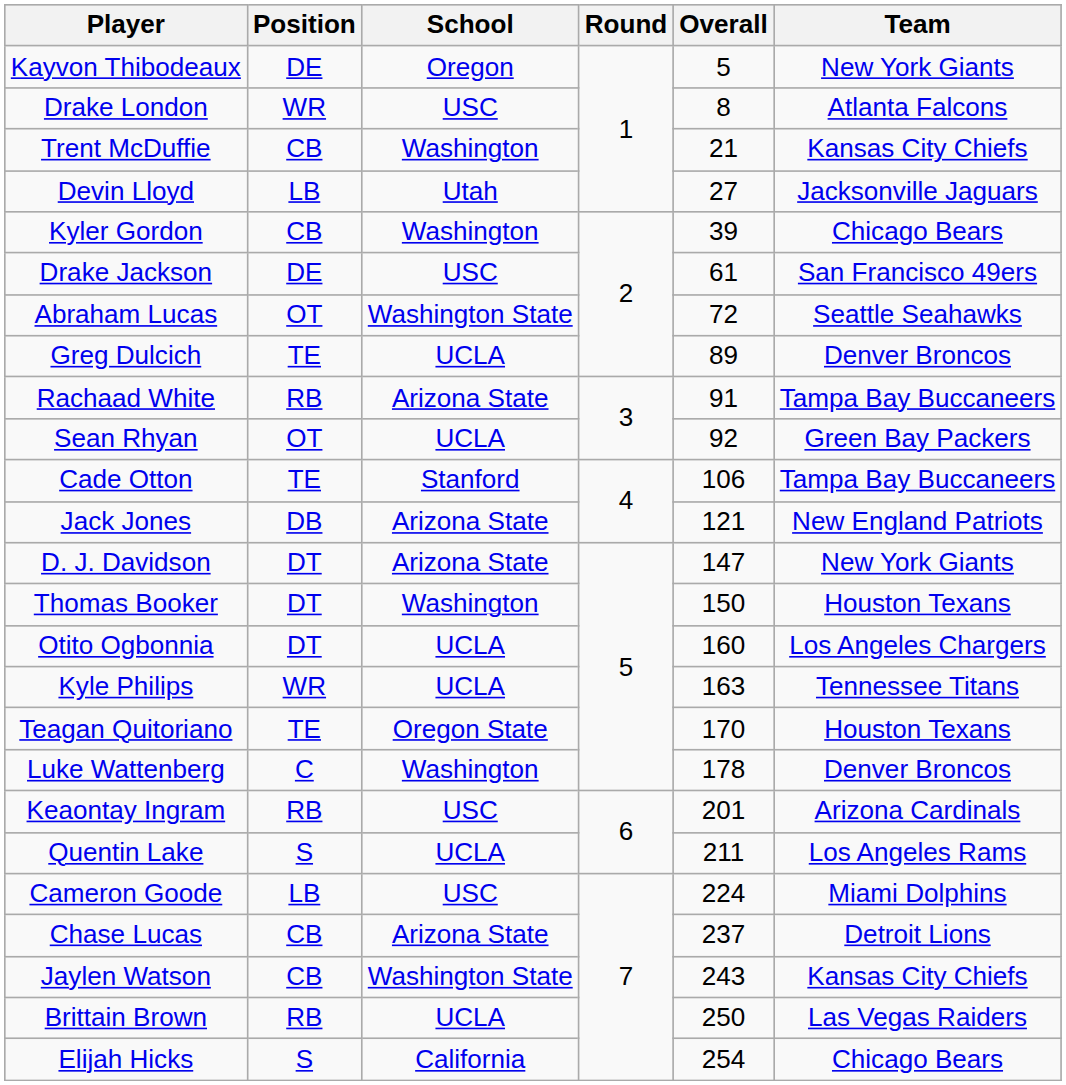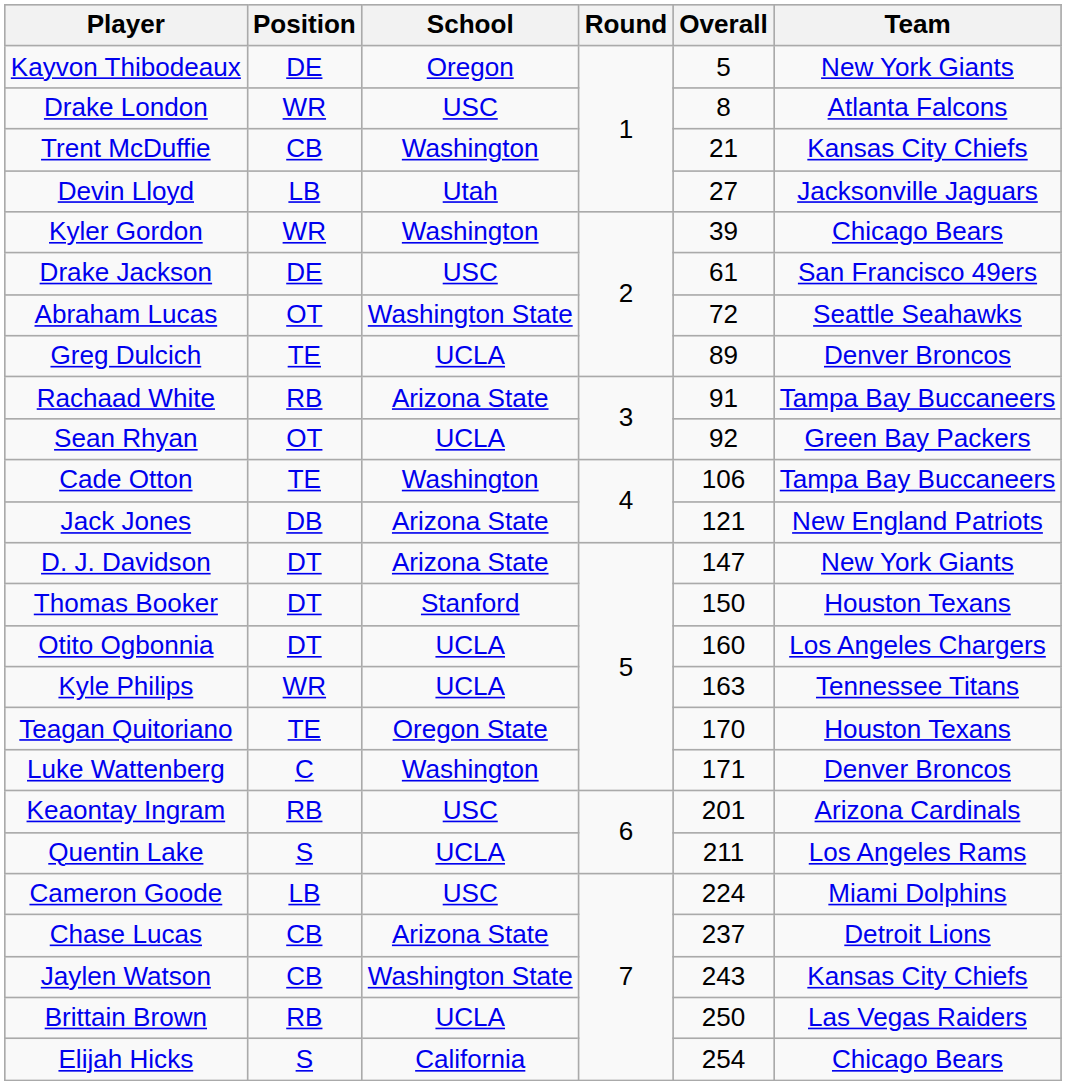 <table class="wikitable sortable" border="1" style="text-align: center;">
 <tr>
 <th>Player</th>
 <th>Position</th>
 <th>School</th>
 <th>Round</th>
 <th>Overall</th>
 <th>Team</th>
 </tr>
 <tr>
 <td><a href='#'>Kayvon Thibodeaux</a></td>
 <td><a href='#'>DE</a></td>
 <td><a href='#'>Oregon</a></td>
 <td rowspan="4">1</td>
 <td>5</td>
 <td><a href='#'>New York Giants</a></td>
 </tr>
 <tr>
 <td><a href='#'>Drake London</a></td>
 <td><a href='#'>WR</a></td>
 <td><a href='#'>USC</a></td>
 <td>8</td>
 <td><a href='#'>Atlanta Falcons</a></td>
 </tr>
 <tr>
 <td><a href='#'>Trent McDuffie</a></td>
 <td><a href='#'>CB</a></td>
 <td><a href='#'>Washington</a></td>
 <td>21</td>
 <td><a href='#'>Kansas City Chiefs</a></td>
 </tr>
 <tr>
 <td><a href='#'>Devin Lloyd</a></td>
 <td><a href='#'>LB</a></td>
 <td><a href='#'>Utah</a></td>
 <td>27</td>
 <td><a href='#'>Jacksonville Jaguars</a></td>
 </tr>
 <tr>
 <td><a href='#'>Kyler Gordon</a></td>
-<td><a href='#'>CB</a></td>
+<td><a href='#'>WR</a></td>
 <td><a href='#'>Washington</a></td>
 <td rowspan="4">2</td>
 <td>39</td>
 <td><a href='#'>Chicago Bears</a></td>
 </tr>
 <tr>
 <td><a href='#'>Drake Jackson</a></td>
 <td><a href='#'>DE</a></td>
 <td><a href='#'>USC</a></td>
 <td>61</td>
 <td><a href='#'>San Francisco 49ers</a></td>
 </tr>
 <tr>
 <td><a href='#'>Abraham Lucas</a></td>
 <td><a href='#'>OT</a></td>
 <td><a href='#'>Washington State</a></td>
 <td>72</td>
 <td><a href='#'>Seattle Seahawks</a></td>
 </tr>
 <tr>
 <td><a href='#'>Greg Dulcich</a></td>
 <td><a href='#'>TE</a></td>
 <td><a href='#'>UCLA</a></td>
 <td>89</td>
 <td><a href='#'>Denver Broncos</a></td>
 </tr>
 <tr>
 <td><a href='#'>Rachaad White</a></td>
 <td><a href='#'>RB</a></td>
 <td><a href='#'>Arizona State</a></td>
 <td rowspan="2">3</td>
 <td>91</td>
 <td><a href='#'>Tampa Bay Buccaneers</a></td>
 </tr>
 <tr>
 <td><a href='#'>Sean Rhyan</a></td>
 <td><a href='#'>OT</a></td>
 <td><a href='#'>UCLA</a></td>
 <td>92</td>
 <td><a href='#'>Green Bay Packers</a></td>
 </tr>
 <tr>
 <td><a href='#'>Cade Otton</a></td>
 <td><a href='#'>TE</a></td>
-<td><a href='#'>Stanford</a></td>
+<td><a href='#'>Washington</a></td>
 <td rowspan="2">4</td>
 <td>106</td>
 <td><a href='#'>Tampa Bay Buccaneers</a></td>
 </tr>
 <tr>
 <td><a href='#'>Jack Jones</a></td>
 <td><a href='#'>DB</a></td>
 <td><a href='#'>Arizona State</a></td>
 <td>121</td>
 <td><a href='#'>New England Patriots</a></td>
 </tr>
 <tr>
 <td><a href='#'>D. J. Davidson</a></td>
 <td><a href='#'>DT</a></td>
 <td><a href='#'>Arizona State</a></td>
 <td rowspan="6">5</td>
 <td>147</td>
 <td><a href='#'>New York Giants</a></td>
 </tr>
 <tr>
 <td><a href='#'>Thomas Booker</a></td>
 <td><a href='#'>DT</a></td>
-<td><a href='#'>Washington</a></td>
+<td><a href='#'>Stanford</a></td>
 <td>150</td>
 <td><a href='#'>Houston Texans</a></td>
 </tr>
 <tr>
 <td><a href='#'>Otito Ogbonnia</a></td>
 <td><a href='#'>DT</a></td>
 <td><a href='#'>UCLA</a></td>
 <td>160</td>
 <td><a href='#'>Los Angeles Chargers</a></td>
 </tr>
 <tr>
 <td><a href='#'>Kyle Philips</a></td>
 <td><a href='#'>WR</a></td>
 <td><a href='#'>UCLA</a></td>
 <td>163</td>
 <td><a href='#'>Tennessee Titans</a></td>
 </tr>
 <tr>
 <td><a href='#'>Teagan Quitoriano</a></td>
 <td><a href='#'>TE</a></td>
 <td><a href='#'>Oregon State</a></td>
 <td>170</td>
 <td><a href='#'>Houston Texans</a></td>
 </tr>
 <tr>
 <td><a href='#'>Luke Wattenberg</a></td>
 <td><a href='#'>C</a></td>
 <td><a href='#'>Washington</a></td>
-<td>178</td>
+<td>171</td>
 <td><a href='#'>Denver Broncos</a></td>
 </tr>
 <tr>
 <td><a href='#'>Keaontay Ingram</a></td>
 <td><a href='#'>RB</a></td>
 <td><a href='#'>USC</a></td>
 <td rowspan="2">6</td>
 <td>201</td>
 <td><a href='#'>Arizona Cardinals</a></td>
 </tr>
 <tr>
 <td><a href='#'>Quentin Lake</a></td>
 <td><a href='#'>S</a></td>
 <td><a href='#'>UCLA</a></td>
 <td>211</td>
 <td><a href='#'>Los Angeles Rams</a></td>
 </tr>
 <tr>
 <td><a href='#'>Cameron Goode</a></td>
 <td><a href='#'>LB</a></td>
 <td><a href='#'>USC</a></td>
 <td rowspan="5">7</td>
 <td>224</td>
 <td><a href='#'>Miami Dolphins</a></td>
 </tr>
 <tr>
 <td><a href='#'>Chase Lucas</a></td>
 <td><a href='#'>CB</a></td>
 <td><a href='#'>Arizona State</a></td>
 <td>237</td>
 <td><a href='#'>Detroit Lions</a></td>
 </tr>
 <tr>
 <td><a href='#'>Jaylen Watson</a></td>
 <td><a href='#'>CB</a></td>
 <td><a href='#'>Washington State</a></td>
 <td>243</td>
 <td><a href='#'>Kansas City Chiefs</a></td>
 </tr>
 <tr>
 <td><a href='#'>Brittain Brown</a></td>
 <td><a href='#'>RB</a></td>
 <td><a href='#'>UCLA</a></td>
 <td>250</td>
 <td><a href='#'>Las Vegas Raiders</a></td>
 </tr>
 <tr>
 <td><a href='#'>Elijah Hicks</a></td>
 <td><a href='#'>S</a></td>
 <td><a href='#'>California</a></td>
 <td>254</td>
 <td><a href='#'>Chicago Bears</a></td>
 </tr>
 <tr>
 </tr>
 </table>
